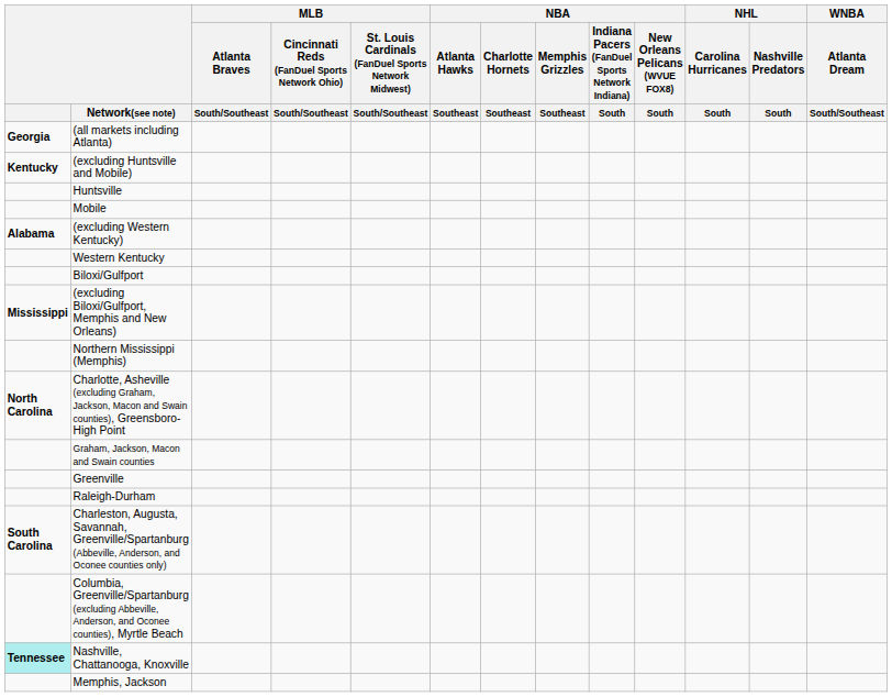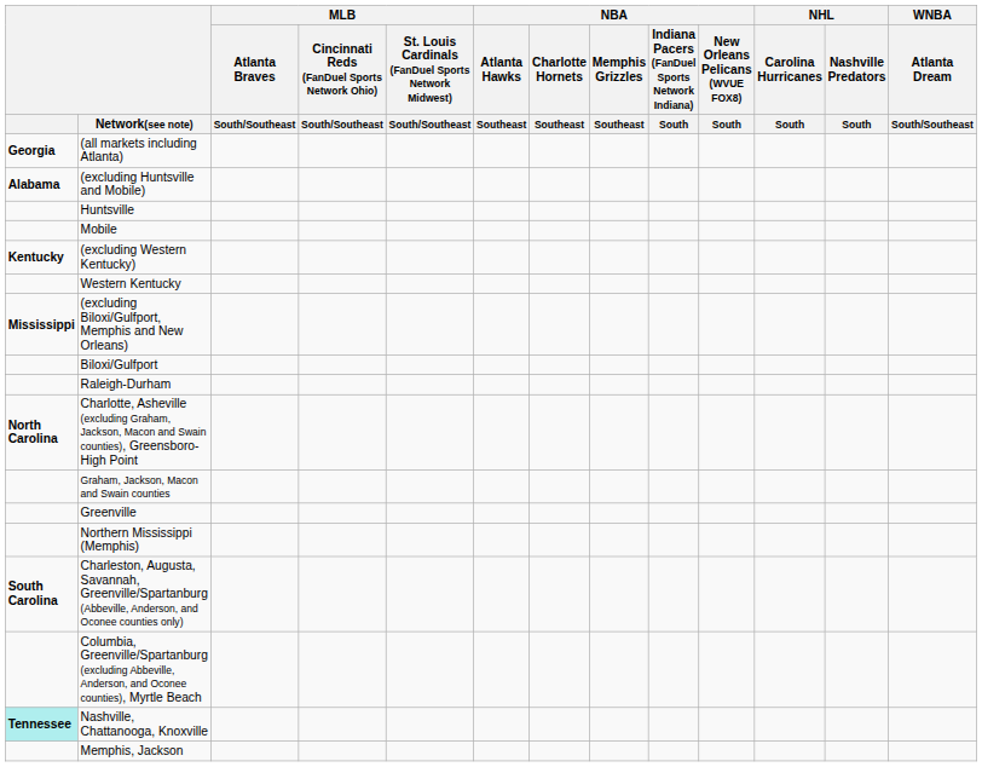 <table class="wikitable">
 <tr>
 <th rowspan="2" colspan="2"></th>
 <th colspan="3">MLB</th>
 <th colspan="5">NBA</th>
 <th colspan="2">NHL</th>
 <th>WNBA</th>
 </tr>
 <tr colspan="2">
 <th>Atlanta Braves</th>
 <th>Cincinnati Reds<br><small>(FanDuel Sports Network Ohio)</small></th>
 <th>St. Louis Cardinals<br><small>(FanDuel Sports Network Midwest)</small></th>
 <th>Atlanta Hawks</th>
 <th>Charlotte Hornets</th>
 <th>Memphis Grizzles</th>
 <th>Indiana Pacers<br><small>(FanDuel Sports Network Indiana)</small></th>
 <th>New Orleans Pelicans<br><small>(WVUE FOX8)</small></th>
 <th>Carolina Hurricanes</th>
 <th>Nashville Predators</th>
 <th>Atlanta Dream</th>
 </tr>
 <tr>
 <th></th>
 <th>Network<small>(see note)</small></th>
 <th><small>South/Southeast</small></th>
 <th><small>South/Southeast</small></th>
 <th><small>South/Southeast</small></th>
 <th><small>Southeast</small></th>
 <th><small>Southeast</small></th>
 <th><small>Southeast</small></th>
 <th><small>South</small></th>
 <th><small>South</small></th>
 <th><small>South</small></th>
 <th><small>South</small></th>
 <th><small>South/Southeast</small></th>
 </tr>
 <tr>
 <td><strong>Georgia</strong></td>
 <td>(all markets including Atlanta)</td>
 <td></td>
 <td></td>
 <td></td>
 <td></td>
 <td></td>
 <td></td>
 <td></td>
 <td></td>
 <td></td>
 <td></td>
 <td></td>
 </tr>
 <tr>
-<td><strong>Kentucky</strong></td>
+<td><strong>Alabama</strong></td>
 <td>(excluding Huntsville and Mobile)</td>
 <td></td>
 <td></td>
 <td></td>
 <td></td>
 <td></td>
 <td></td>
 <td></td>
 <td></td>
 <td></td>
 <td></td>
 <td></td>
 </tr>
 <tr>
 <td></td>
 <td>Huntsville</td>
 <td></td>
 <td></td>
 <td></td>
 <td></td>
 <td></td>
 <td></td>
 <td></td>
 <td></td>
 <td></td>
 <td></td>
 <td></td>
 </tr>
 <tr>
 <td></td>
 <td>Mobile</td>
 <td></td>
 <td></td>
 <td></td>
 <td></td>
 <td></td>
 <td></td>
 <td></td>
 <td></td>
 <td></td>
 <td></td>
 <td></td>
 </tr>
 <tr>
-<td><strong>Alabama</strong></td>
+<td><strong>Kentucky</strong></td>
 <td>(excluding Western Kentucky)</td>
 <td></td>
 <td></td>
 <td></td>
 <td></td>
 <td></td>
 <td></td>
 <td></td>
 <td></td>
 <td></td>
 <td></td>
 <td></td>
 </tr>
 <tr>
 <td></td>
 <td>Western Kentucky</td>
 <td></td>
 <td></td>
 <td></td>
 <td></td>
 <td></td>
 <td></td>
 <td></td>
 <td></td>
 <td></td>
 <td></td>
 <td></td>
 </tr>
 <tr>
-<td></td>
-<td>Biloxi/Gulfport</td>
-<td></td>
-<td></td>
-<td></td>
-<td></td>
-<td></td>
-<td></td>
-<td></td>
-<td></td>
-<td></td>
-<td></td>
-<td></td>
-</tr>
-<tr>
 <td><strong>Mississippi</strong></td>
 <td>(excluding Biloxi/Gulfport, Memphis and New Orleans)</td>
 <td></td>
 <td></td>
 <td></td>
 <td></td>
 <td></td>
 <td></td>
 <td></td>
 <td></td>
 <td></td>
 <td></td>
 <td></td>
 </tr>
 <tr>
 <td></td>
-<td>Northern Mississippi (Memphis)</td>
+<td>Biloxi/Gulfport</td>
+<td></td>
+<td></td>
+<td></td>
+<td></td>
+<td></td>
+<td></td>
+<td></td>
+<td></td>
+<td></td>
+<td></td>
+<td></td>
+</tr>
+<tr>
+<td></td>
+<td>Raleigh-Durham</td>
 <td></td>
 <td></td>
 <td></td>
 <td></td>
 <td></td>
 <td></td>
 <td></td>
 <td></td>
 <td></td>
 <td></td>
 <td></td>
 </tr>
 <tr>
 <td><strong>North Carolina</strong></td>
 <td>Charlotte, Asheville <small>(excluding Graham, Jackson, Macon and Swain counties)</small>, Greensboro-High Point</td>
 <td></td>
 <td></td>
 <td></td>
 <td></td>
 <td></td>
 <td></td>
 <td></td>
 <td></td>
 <td></td>
 <td></td>
 <td></td>
 </tr>
 <tr>
 <td></td>
 <td><small>Graham, Jackson, Macon and Swain counties</small></td>
 <td></td>
 <td></td>
 <td></td>
 <td></td>
 <td></td>
 <td></td>
 <td></td>
 <td></td>
 <td></td>
 <td></td>
 <td></td>
 </tr>
 <tr>
 <td></td>
 <td>Greenville</td>
 <td></td>
 <td></td>
 <td></td>
 <td></td>
 <td></td>
 <td></td>
 <td></td>
 <td></td>
 <td></td>
 <td></td>
 <td></td>
 </tr>
 <tr>
 <td></td>
-<td>Raleigh-Durham</td>
+<td>Northern Mississippi (Memphis)</td>
 <td></td>
 <td></td>
 <td></td>
 <td></td>
 <td></td>
 <td></td>
 <td></td>
 <td></td>
 <td></td>
 <td></td>
 <td></td>
 </tr>
 <tr>
 <td><strong>South Carolina</strong></td>
 <td>Charleston, Augusta, Savannah, Greenville/Spartanburg <small>(Abbeville, Anderson, and Oconee counties only)</small></td>
 <td></td>
 <td></td>
 <td></td>
 <td></td>
 <td></td>
 <td></td>
 <td></td>
 <td></td>
 <td></td>
 <td></td>
 <td></td>
 </tr>
 <tr>
 <td></td>
 <td>Columbia, Greenville/Spartanburg <small>(excluding Abbeville, Anderson, and Oconee counties)</small>, Myrtle Beach</td>
 <td></td>
 <td></td>
 <td></td>
 <td></td>
 <td></td>
 <td></td>
 <td></td>
 <td></td>
 <td></td>
 <td></td>
 <td></td>
 </tr>
 <tr>
 <td style="background: paleturquoise;"><strong>Tennessee</strong></td>
 <td>Nashville, Chattanooga, Knoxville</td>
 <td></td>
 <td></td>
 <td></td>
 <td></td>
 <td></td>
 <td></td>
 <td></td>
 <td></td>
 <td></td>
 <td></td>
 <td></td>
 </tr>
 <tr>
 <td></td>
 <td>Memphis, Jackson</td>
 <td></td>
 <td></td>
 <td></td>
 <td></td>
 <td></td>
 <td></td>
 <td></td>
 <td></td>
 <td></td>
 <td></td>
 <td></td>
 </tr>
 </table>
